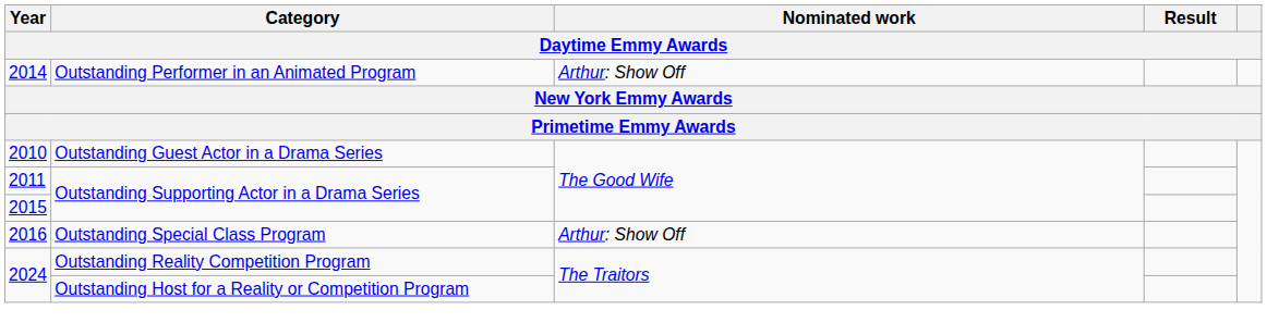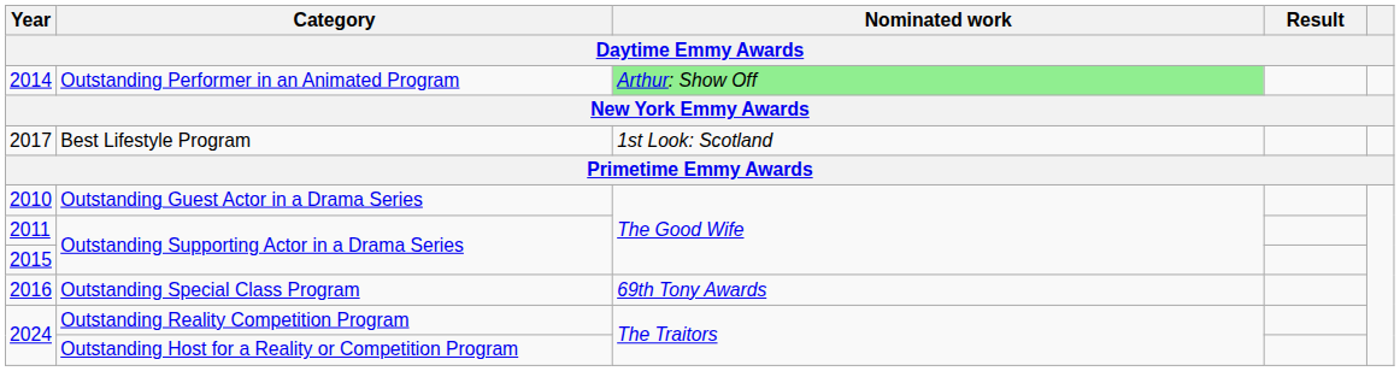 <table class=wikitable>
 <tr>
 <th scope="col" style="width:1em;">Year</th>
 <th scope="col" style="width:29em;">Category</th>
 <th scope="col" style="width:34em;">Nominated work</th>
 <th scope="col" style="width:5em;">Result</th>
 <th scope="col" style="width:1em;"></th>
 </tr>
 <tr>
 <th colspan="5"><a href='#'>Daytime Emmy Awards</a></th>
 </tr>
 <tr>
 <td><a href='#'>2014</a></td>
 <td><a href='#'>Outstanding Performer in an Animated Program</a></td>
-<td><em><a href='#'>Arthur</a>: Show Off</em></td>
+<td style="background: lightgreen;"><em><a href='#'>Arthur</a>: Show Off</em></td>
 <td></td>
 <td></td>
 </tr>
 <tr>
 <th colspan="5"><a href='#'>New York Emmy Awards</a></th>
+</tr>
+<tr>
+<td>2017</td>
+<td>Best Lifestyle Program</td>
+<td><em>1st Look: Scotland</em></td>
+<td></td>
+<td></td>
 </tr>
 <tr>
 <th colspan="5"><a href='#'>Primetime Emmy Awards</a></th>
 </tr>
 <tr>
 <td><a href='#'>2010</a></td>
 <td><a href='#'>Outstanding Guest Actor in a Drama Series</a></td>
 <td rowspan="3"><em><a href='#'>The Good Wife</a></em></td>
 <td></td>
 <td rowspan="6"></td>
 </tr>
 <tr>
 <td><a href='#'>2011</a></td>
 <td rowspan="2"><a href='#'>Outstanding Supporting Actor in a Drama Series</a></td>
 <td></td>
 </tr>
 <tr>
 <td><a href='#'>2015</a></td>
 <td></td>
 </tr>
 <tr>
 <td><a href='#'>2016</a></td>
 <td><a href='#'>Outstanding Special Class Program</a></td>
-<td><em><a href='#'>Arthur</a>: Show Off</em></td>
+<td><em><a href='#'>69th Tony Awards</a></em></td>
 <td></td>
 </tr>
 <tr>
 <td rowspan="2"><a href='#'>2024</a></td>
 <td><a href='#'>Outstanding Reality Competition Program</a></td>
 <td rowspan="2"><em><a href='#'>The Traitors</a></em></td>
 <td></td>
 </tr>
 <tr>
 <td><a href='#'>Outstanding Host for a Reality or Competition Program</a></td>
 <td></td>
 </tr>
 </table>
